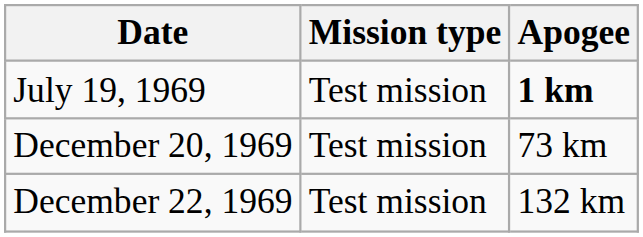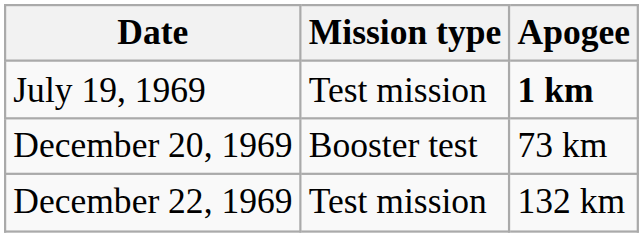 <table class="wikitable">
 <tr>
 <th>Date</th>
 <th>Mission type</th>
 <th>Apogee</th>
 </tr>
 <tr>
 <td>July 19, 1969</td>
 <td>Test mission</td>
 <td><strong>1 km</strong></td>
 </tr>
 <tr>
 <td>December 20, 1969</td>
-<td>Test mission</td>
+<td>Booster test</td>
 <td>73 km</td>
 </tr>
 <tr>
 <td>December 22, 1969</td>
 <td>Test mission</td>
 <td>132 km</td>
 </tr>
 </table>
